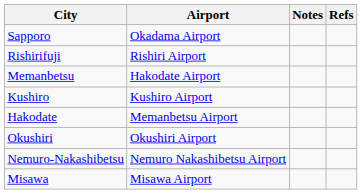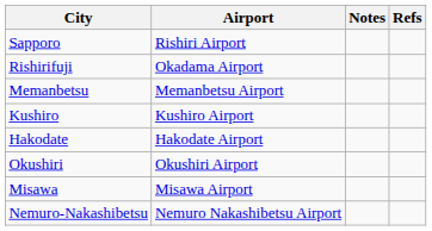 <table class="sortable wikitable">
 <tr>
 <th>City</th>
 <th>Airport</th>
 <th>Notes</th>
 <th>Refs</th>
 </tr>
 <tr>
 <td><a href='#'>Sapporo</a></td>
-<td><a href='#'>Okadama Airport</a></td>
+<td><a href='#'>Rishiri Airport</a></td>
 <td></td>
 <td align=center></td>
 </tr>
 <tr>
 <td><a href='#'>Rishirifuji</a></td>
-<td><a href='#'>Rishiri Airport</a></td>
+<td><a href='#'>Okadama Airport</a></td>
 <td align=center></td>
 <td align=center></td>
 </tr>
 <tr>
 <td><a href='#'>Memanbetsu</a></td>
-<td><a href='#'>Hakodate Airport</a></td>
+<td><a href='#'>Memanbetsu Airport</a></td>
 <td align=center></td>
 <td align=center></td>
 </tr>
 <tr>
 <td><a href='#'>Kushiro</a></td>
 <td><a href='#'>Kushiro Airport</a></td>
 <td align=center></td>
 <td align=center></td>
 </tr>
 <tr>
 <td><a href='#'>Hakodate</a></td>
-<td><a href='#'>Memanbetsu Airport</a></td>
+<td><a href='#'>Hakodate Airport</a></td>
 <td></td>
 <td align=center></td>
 </tr>
 <tr>
 <td><a href='#'>Okushiri</a></td>
 <td><a href='#'>Okushiri Airport</a></td>
 <td align=center></td>
 <td align=center></td>
 </tr>
 <tr>
+<td><a href='#'>Misawa</a></td>
+<td><a href='#'>Misawa Airport</a></td>
+<td align=center></td>
+<td align=center></td>
+</tr>
+<tr>
 <td><a href='#'>Nemuro-Nakashibetsu</a></td>
 <td><a href='#'>Nemuro Nakashibetsu Airport</a></td>
 <td></td>
 <td align=center></td>
 </tr>
-<tr>
-<td><a href='#'>Misawa</a></td>
-<td><a href='#'>Misawa Airport</a></td>
-<td align=center></td>
-<td align=center></td>
-</tr>
 </table>
